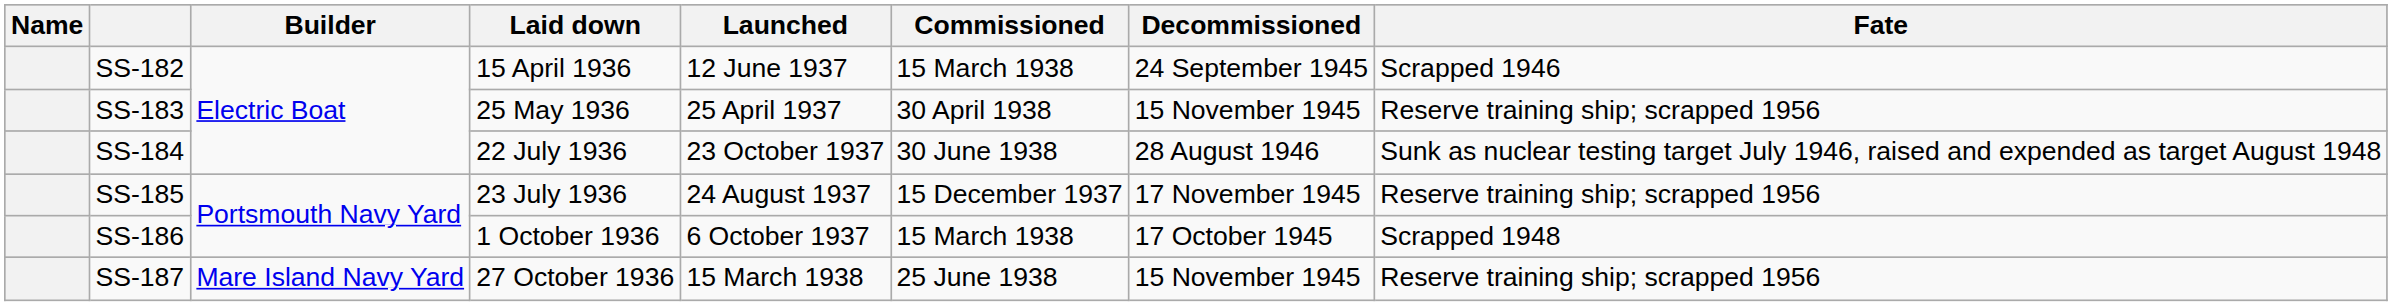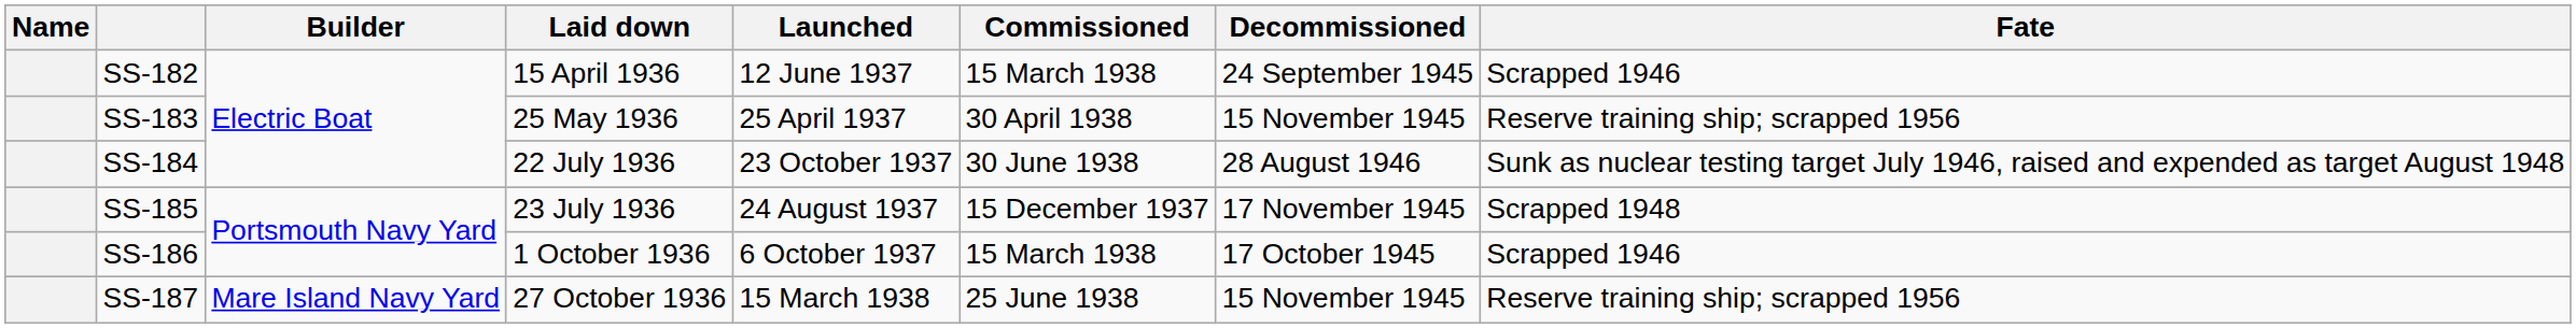 <table class="sortable wikitable plainrowheaders">
 <tr>
 <th scope="col">Name</th>
 <th scope="col"></th>
 <th scope="col">Builder</th>
 <th scope="col">Laid down</th>
 <th scope="col">Launched</th>
 <th scope="col">Commissioned</th>
 <th scope="col">Decommissioned</th>
 <th scope="col">Fate</th>
 </tr>
 <tr>
 <th scope="row"></th>
 <td style="white-space: nowrap;">SS-182</td>
 <td rowspan="3"><a href='#'>Electric Boat</a></td>
 <td>15 April 1936</td>
 <td>12 June 1937</td>
 <td>15 March 1938</td>
 <td>24 September 1945</td>
 <td>Scrapped 1946</td>
 </tr>
 <tr>
 <th scope="row"></th>
 <td>SS-183</td>
 <td>25 May 1936</td>
 <td>25 April 1937</td>
 <td>30 April 1938</td>
 <td>15 November 1945</td>
 <td>Reserve training ship; scrapped 1956</td>
 </tr>
 <tr>
 <th scope="row"></th>
 <td>SS-184</td>
 <td>22 July 1936</td>
 <td>23 October 1937</td>
 <td>30 June 1938</td>
 <td>28 August 1946</td>
 <td>Sunk as nuclear testing target July 1946, raised and expended as target August 1948</td>
 </tr>
 <tr>
 <th scope="row"></th>
 <td>SS-185</td>
 <td rowspan="2"><a href='#'>Portsmouth Navy Yard</a></td>
 <td>23 July 1936</td>
 <td>24 August 1937</td>
 <td>15 December 1937</td>
 <td>17 November 1945</td>
-<td>Reserve training ship; scrapped 1956</td>
+<td>Scrapped 1948</td>
 </tr>
 <tr>
 <th scope="row"></th>
 <td>SS-186</td>
 <td>1 October 1936</td>
 <td>6 October 1937</td>
 <td>15 March 1938</td>
 <td>17 October 1945</td>
-<td>Scrapped 1948</td>
+<td>Scrapped 1946</td>
 </tr>
 <tr>
 <th scope="row"></th>
 <td>SS-187</td>
 <td><a href='#'>Mare Island Navy Yard</a></td>
 <td>27 October 1936</td>
 <td>15 March 1938</td>
 <td>25 June 1938</td>
 <td>15 November 1945</td>
 <td>Reserve training ship; scrapped 1956</td>
 </tr>
 </table>
